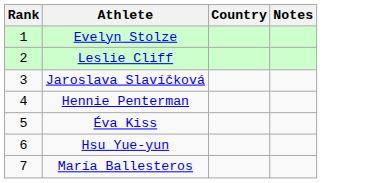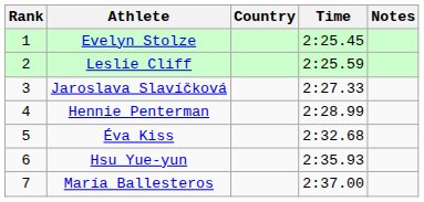 <table class="wikitable sortable" style="text-align:center">
 <tr>
 <th>Rank</th>
 <th>Athlete</th>
 <th>Country</th>
+<th>Time</th>
 <th>Notes</th>
 </tr>
 <tr bgcolor=ccffcc>
 <td>1</td>
 <td><a href='#'>Evelyn Stolze</a></td>
 <td align=left></td>
+<td>2:25.45</td>
 <td></td>
 </tr>
 <tr bgcolor=ccffcc>
 <td>2</td>
 <td><a href='#'>Leslie Cliff</a></td>
 <td align=left></td>
+<td>2:25.59</td>
 <td></td>
 </tr>
 <tr>
 <td>3</td>
 <td><a href='#'>Jaroslava Slavíčková</a></td>
 <td align=left></td>
+<td>2:27.33</td>
 <td></td>
 </tr>
 <tr>
 <td>4</td>
 <td><a href='#'>Hennie Penterman</a></td>
 <td align=left></td>
+<td>2:28.99</td>
 <td></td>
 </tr>
 <tr>
 <td>5</td>
 <td><a href='#'>Éva Kiss</a></td>
 <td align=left></td>
+<td>2:32.68</td>
 <td></td>
 </tr>
 <tr>
 <td>6</td>
 <td><a href='#'>Hsu Yue-yun</a></td>
 <td align=left></td>
+<td>2:35.93</td>
 <td></td>
 </tr>
 <tr>
 <td>7</td>
 <td><a href='#'>María Ballesteros</a></td>
 <td align=left></td>
+<td>2:37.00</td>
 <td></td>
 </tr>
 </table>
